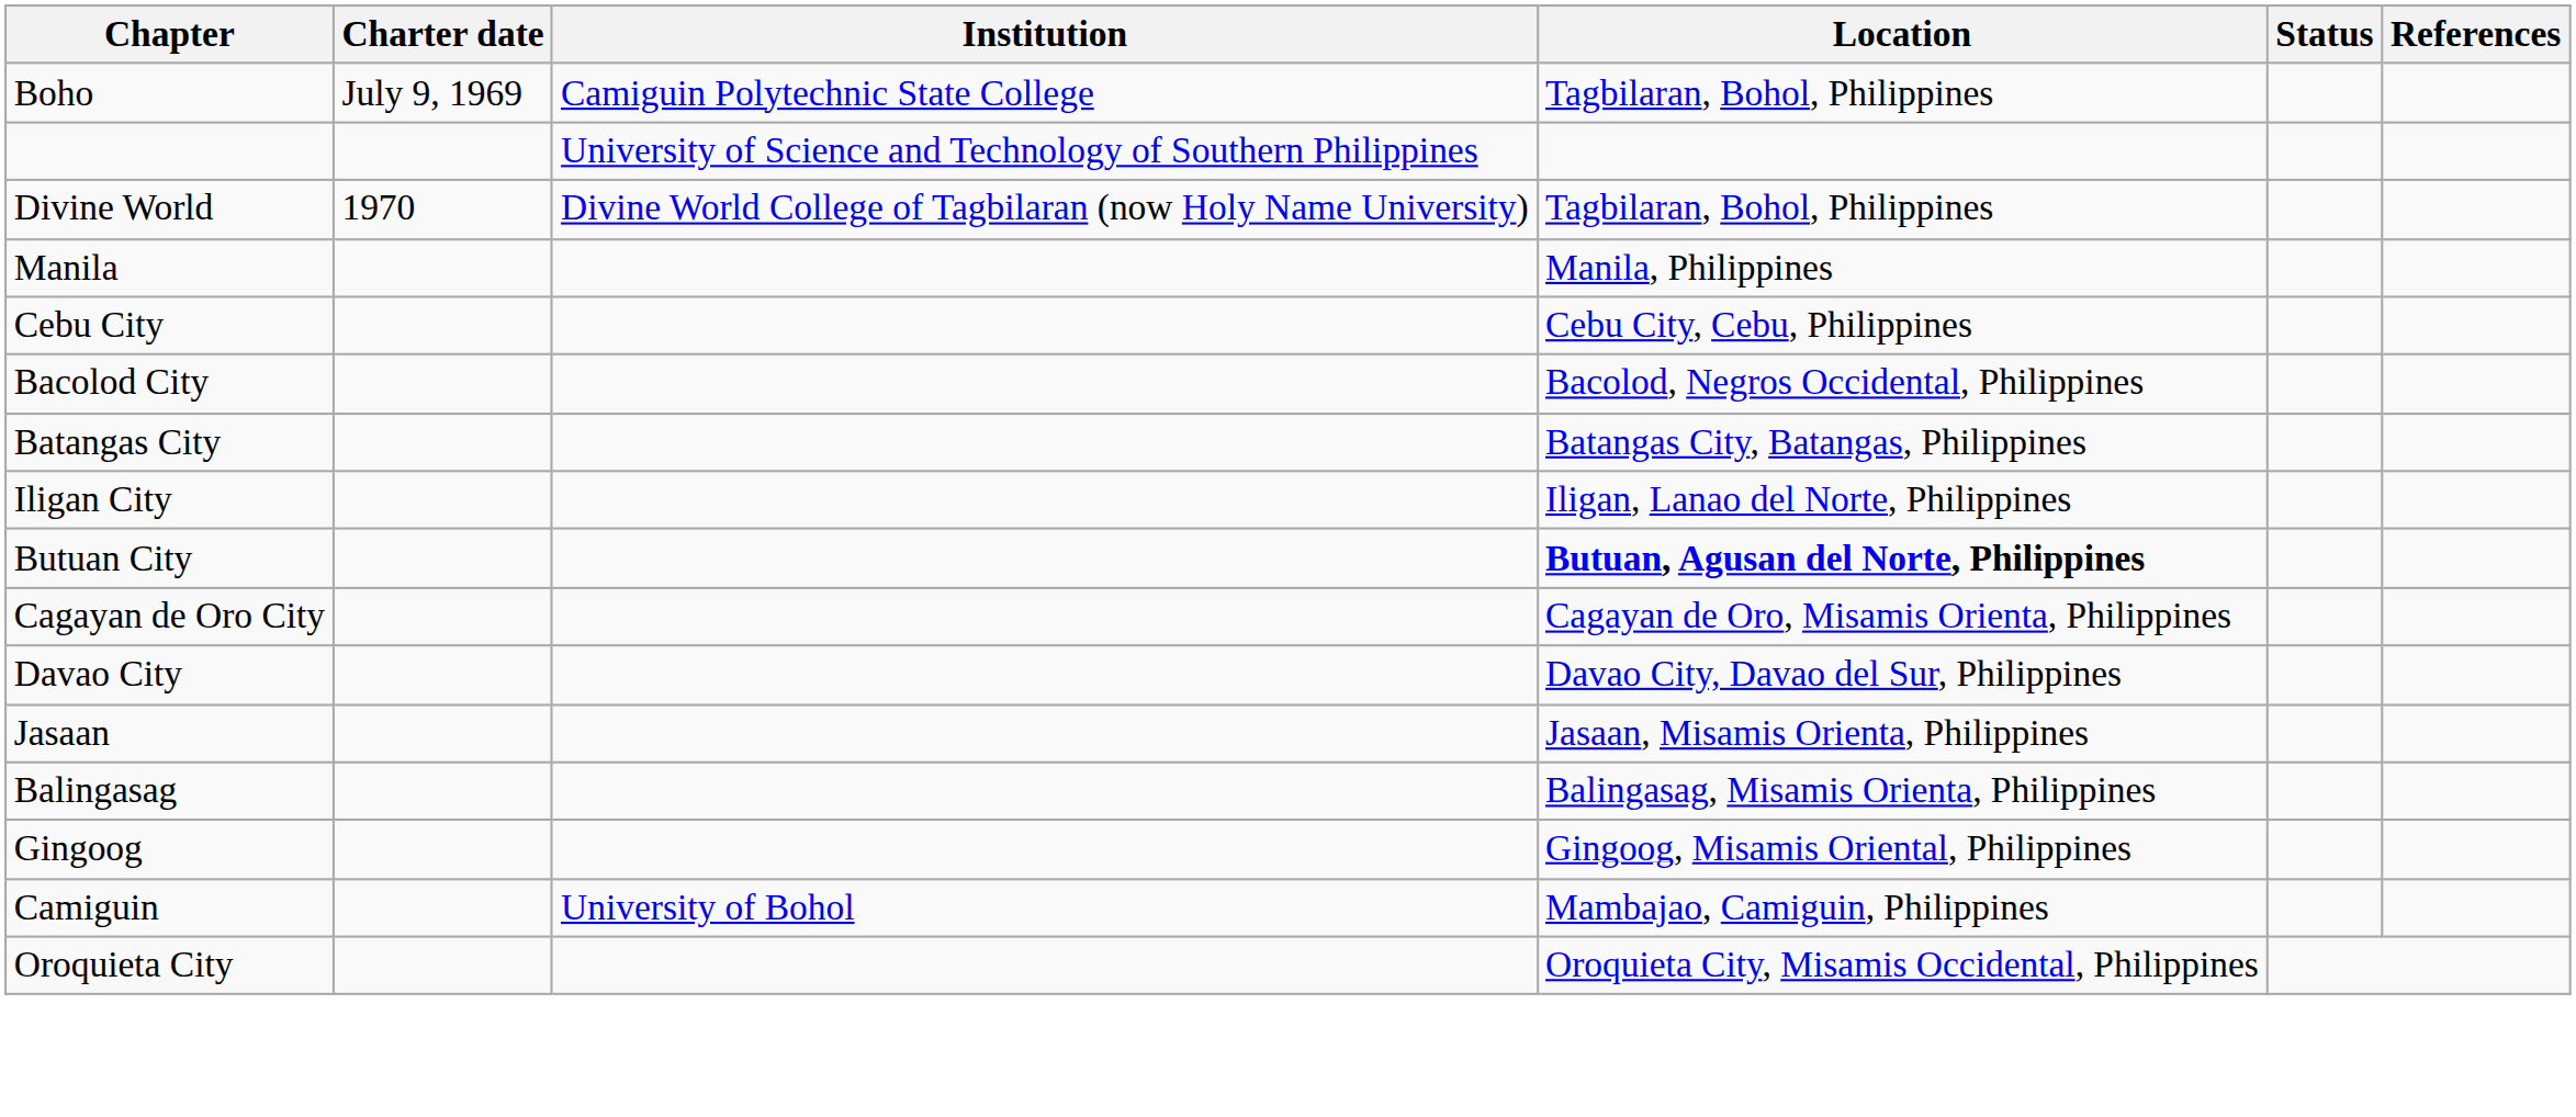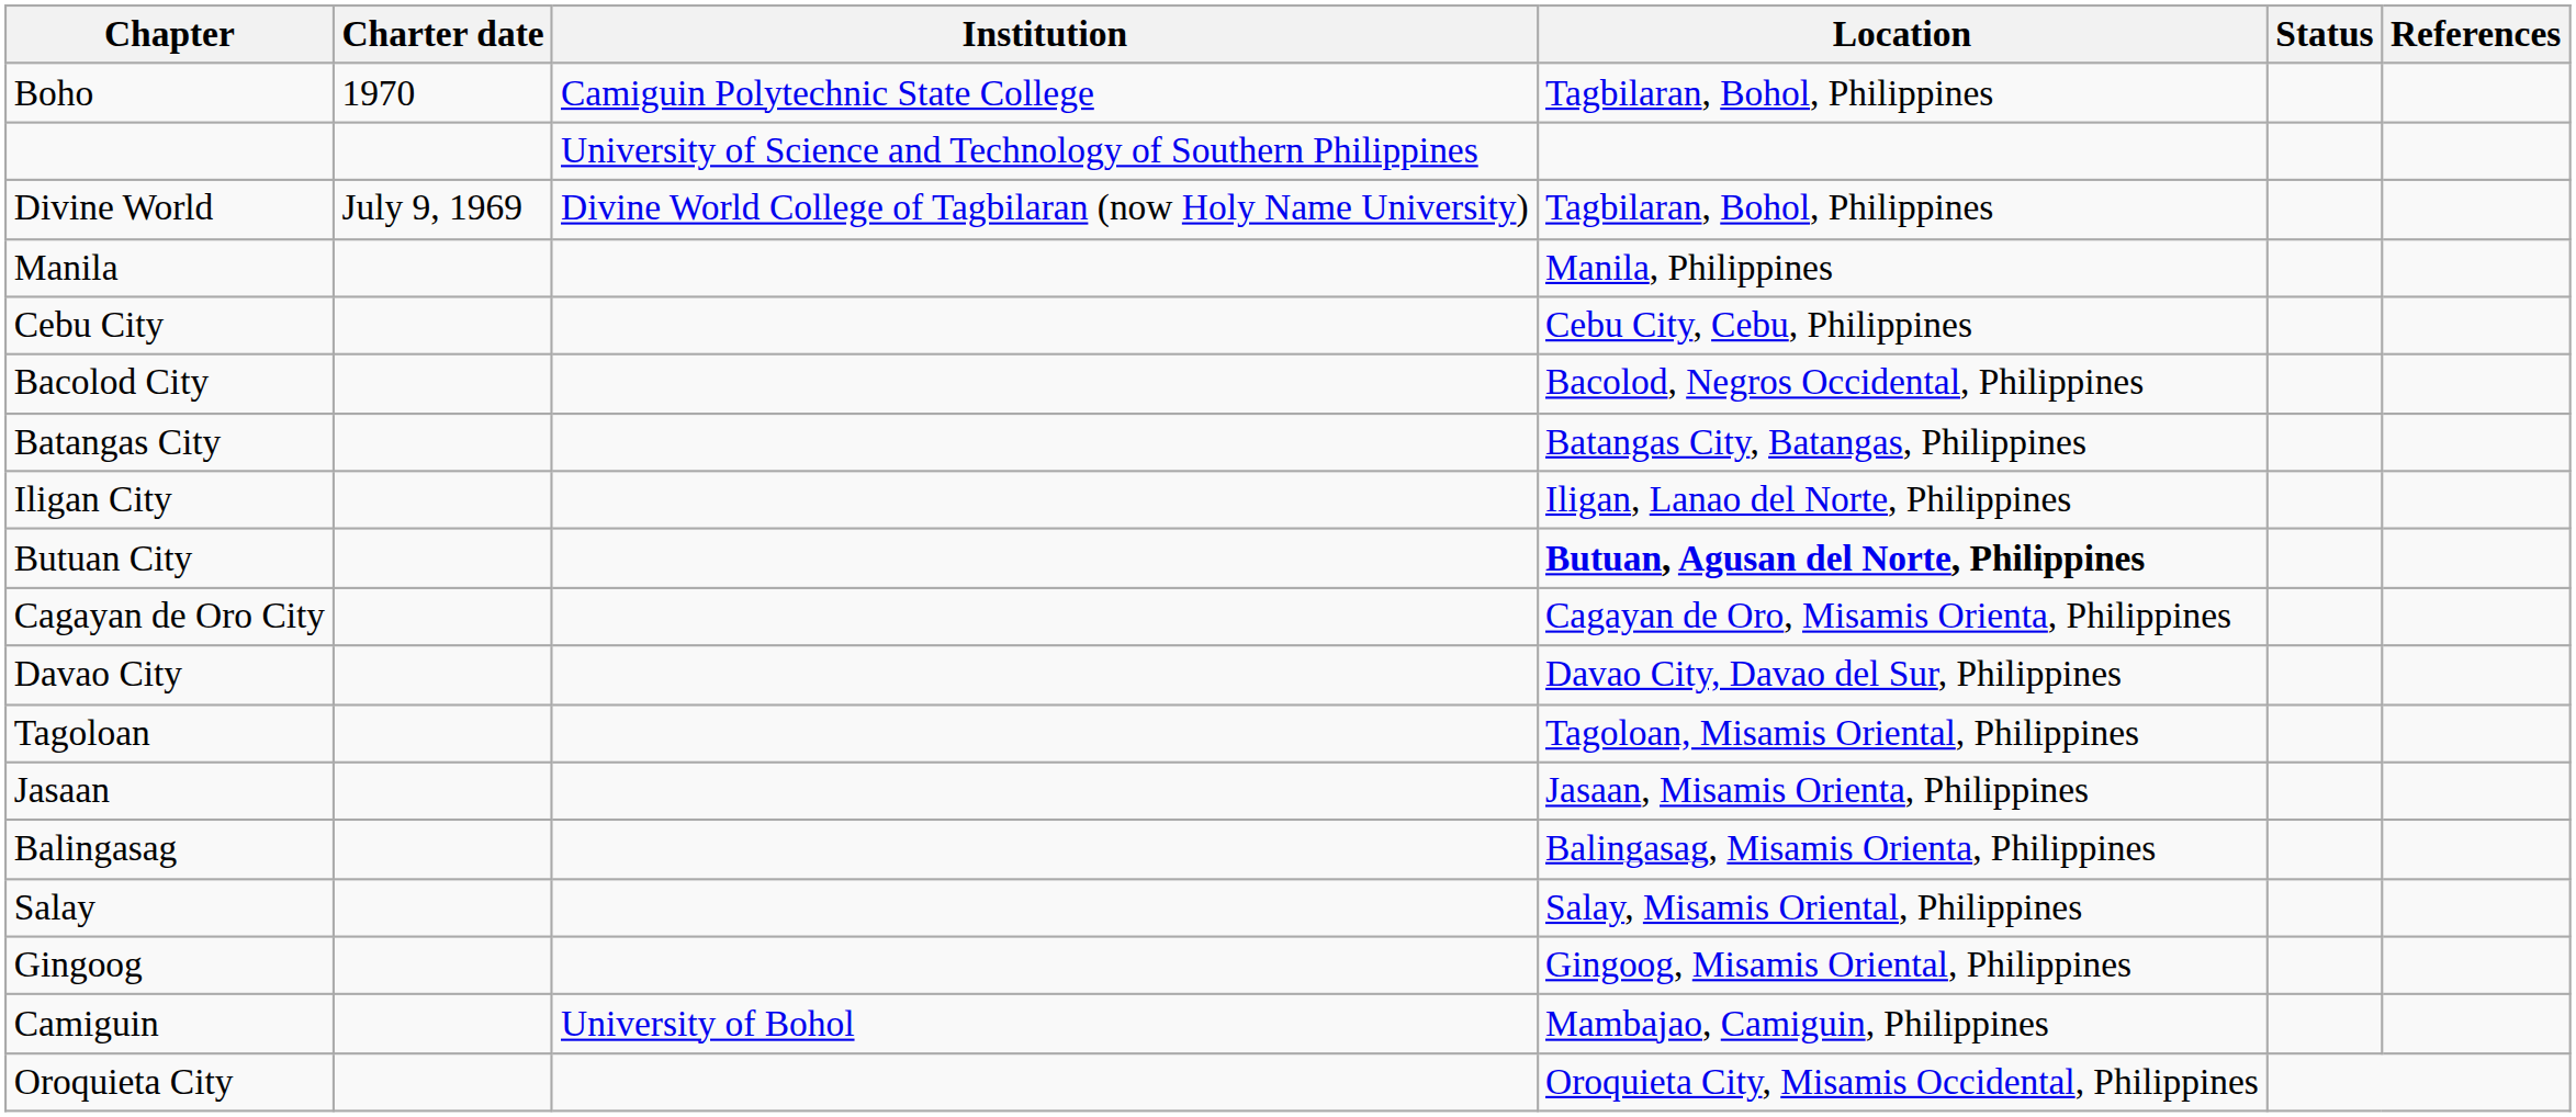 <table class="wikitable sortable">
 <tr>
 <th>Chapter</th>
 <th>Charter date</th>
 <th>Institution</th>
 <th>Location</th>
 <th>Status</th>
 <th>References</th>
 </tr>
 <tr>
 <td>Boho</td>
-<td>July 9, 1969</td>
+<td>1970</td>
 <td><a href='#'>Camiguin Polytechnic State College</a></td>
 <td><a href='#'>Tagbilaran</a>, <a href='#'>Bohol</a>, Philippines</td>
 <td></td>
 <td></td>
 </tr>
 <tr>
 <td></td>
 <td></td>
 <td><a href='#'>University of Science and Technology of Southern Philippines</a></td>
 <td></td>
 <td></td>
 <td></td>
 </tr>
 <tr>
 <td>Divine World</td>
-<td>1970</td>
+<td>July 9, 1969</td>
 <td><a href='#'>Divine World College of Tagbilaran</a> (now <a href='#'>Holy Name University</a>)</td>
 <td><a href='#'>Tagbilaran</a>, <a href='#'>Bohol</a>, Philippines</td>
 <td></td>
 <td></td>
 </tr>
 <tr>
 <td>Manila</td>
 <td></td>
 <td></td>
 <td><a href='#'>Manila</a>, Philippines</td>
 <td></td>
 <td></td>
 </tr>
 <tr>
 <td>Cebu City</td>
 <td></td>
 <td></td>
 <td><a href='#'>Cebu City</a>, <a href='#'>Cebu</a>, Philippines</td>
 <td></td>
 <td></td>
 </tr>
 <tr>
 <td>Bacolod City</td>
 <td></td>
 <td></td>
 <td><a href='#'>Bacolod</a>, <a href='#'>Negros Occidental</a>, Philippines</td>
 <td></td>
 <td></td>
 </tr>
 <tr>
 <td>Batangas City</td>
 <td></td>
 <td></td>
 <td><a href='#'>Batangas City</a>, <a href='#'>Batangas</a>, Philippines</td>
 <td></td>
 <td></td>
 </tr>
 <tr>
 <td>Iligan City</td>
 <td></td>
 <td></td>
 <td><a href='#'>Iligan</a>, <a href='#'>Lanao del Norte</a>, Philippines</td>
 <td></td>
 <td></td>
 </tr>
 <tr>
 <td>Butuan City</td>
 <td></td>
 <td></td>
 <td><strong><a href='#'>Butuan</a>, <a href='#'>Agusan del Norte</a>, Philippines</strong></td>
 <td></td>
 <td></td>
 </tr>
 <tr>
 <td>Cagayan de Oro City</td>
 <td></td>
 <td></td>
 <td><a href='#'>Cagayan de Oro</a>, <a href='#'>Misamis Orienta</a>, Philippines</td>
 <td></td>
 <td></td>
 </tr>
 <tr>
 <td>Davao City</td>
 <td></td>
 <td></td>
 <td><a href='#'>Davao City, Davao del Sur</a>, Philippines</td>
 <td></td>
 <td></td>
 </tr>
 <tr>
+<td>Tagoloan</td>
+<td></td>
+<td></td>
+<td><a href='#'>Tagoloan, Misamis Oriental</a>, Philippines</td>
+<td></td>
+<td></td>
+</tr>
+<tr>
 <td>Jasaan</td>
 <td></td>
 <td></td>
 <td><a href='#'>Jasaan</a>, <a href='#'>Misamis Orienta</a>, Philippines</td>
 <td></td>
 <td></td>
 </tr>
 <tr>
 <td>Balingasag</td>
 <td></td>
 <td></td>
 <td><a href='#'>Balingasag</a>, <a href='#'>Misamis Orienta</a>, Philippines</td>
+<td></td>
+<td></td>
+</tr>
+<tr>
+<td>Salay</td>
+<td></td>
+<td></td>
+<td><a href='#'>Salay</a>, <a href='#'>Misamis Oriental</a>, Philippines</td>
 <td></td>
 <td></td>
 </tr>
 <tr>
 <td>Gingoog</td>
 <td></td>
 <td></td>
 <td><a href='#'>Gingoog</a>, <a href='#'>Misamis Oriental</a>, Philippines</td>
 <td></td>
 <td></td>
 </tr>
 <tr>
 <td>Camiguin</td>
 <td></td>
 <td><a href='#'>University of Bohol</a></td>
 <td><a href='#'>Mambajao</a>, <a href='#'>Camiguin</a>, Philippines</td>
 <td></td>
 <td></td>
 </tr>
 <tr>
 <td>Oroquieta City</td>
 <td></td>
 <td></td>
 <td><a href='#'>Oroquieta City</a>, <a href='#'>Misamis Occidental</a>, Philippines</td>
 </tr>
 </table>
